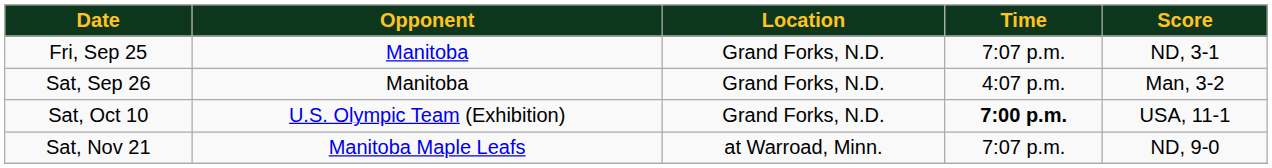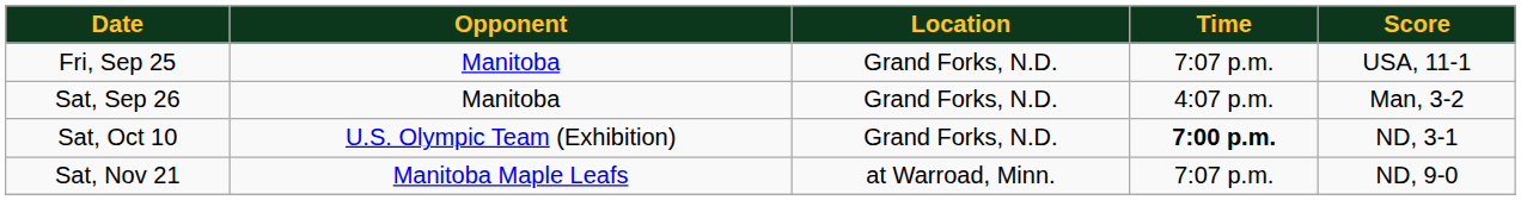 <table class="wikitable" width="80%">
 <tr align="center"  style="background:#0C371D;color:#ffc322;">
 <td><strong>Date</strong></td>
 <td><strong>Opponent</strong></td>
 <td><strong>Location</strong></td>
 <td><strong>Time</strong></td>
 <td><strong>Score</strong></td>
 </tr>
 <tr align="center" bgcolor="">
 <td>Fri, Sep 25</td>
 <td><a href='#'>Manitoba</a></td>
 <td>Grand Forks, N.D.</td>
 <td>7:07 p.m.</td>
-<td>ND, 3-1</td>
+<td>USA, 11-1</td>
 </tr>
 <tr align="center" bgcolor="">
 <td>Sat, Sep 26</td>
 <td>Manitoba</td>
 <td>Grand Forks, N.D.</td>
 <td>4:07 p.m.</td>
 <td>Man, 3-2</td>
 </tr>
 <tr align="center" bgcolor="">
 <td>Sat, Oct 10</td>
 <td><a href='#'>U.S. Olympic Team</a> (Exhibition)</td>
 <td>Grand Forks, N.D.</td>
 <td><strong>7:00 p.m.</strong></td>
-<td>USA, 11-1</td>
+<td>ND, 3-1</td>
 </tr>
 <tr align="center" bgcolor="">
 <td>Sat, Nov 21</td>
 <td><a href='#'>Manitoba Maple Leafs</a></td>
 <td>at Warroad, Minn.</td>
 <td>7:07 p.m.</td>
 <td>ND, 9-0</td>
 </tr>
 <tr align="center" bgcolor="">
 </tr>
 </table>
